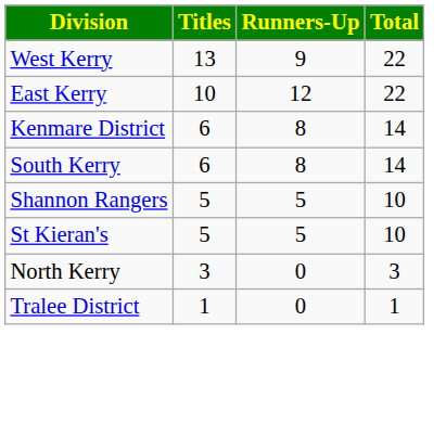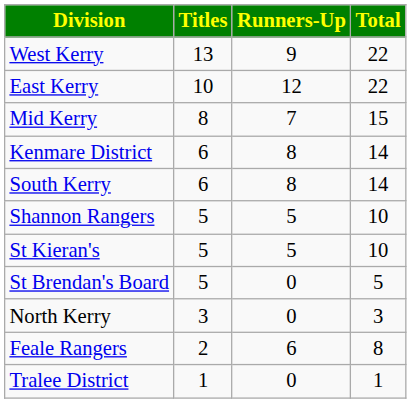 <table class="wikitable sortable" style="text-align:center;">
 <tr>
 <th style="background:green;color:yellow">Division</th>
 <th style="background:green;color:yellow">Titles</th>
 <th style="background:green;color:yellow">Runners-Up</th>
 <th style="background:green;color:yellow">Total</th>
 </tr>
 <tr>
 <td style="text-align:left;"> <a href='#'>West Kerry</a></td>
 <td>13</td>
 <td>9</td>
 <td>22</td>
 </tr>
 <tr>
 <td style="text-align:left;"> <a href='#'>East Kerry</a></td>
 <td>10</td>
 <td>12</td>
 <td>22</td>
+</tr>
+<tr>
+<td style="text-align:left;"> <a href='#'>Mid Kerry</a></td>
+<td>8</td>
+<td>7</td>
+<td>15</td>
 </tr>
 <tr>
 <td style="text-align:left;"> <a href='#'>Kenmare District</a></td>
 <td>6</td>
 <td>8</td>
 <td>14</td>
 </tr>
 <tr>
 <td style="text-align:left;"> <a href='#'>South Kerry</a></td>
 <td>6</td>
 <td>8</td>
 <td>14</td>
 </tr>
 <tr>
 <td style="text-align:left;"> <a href='#'>Shannon Rangers</a></td>
 <td>5</td>
 <td>5</td>
 <td>10</td>
 </tr>
 <tr>
 <td style="text-align:left;"> <a href='#'>St Kieran's</a></td>
 <td>5</td>
 <td>5</td>
 <td>10</td>
 </tr>
 <tr>
+<td style="text-align:left;"> <a href='#'>St Brendan's Board</a></td>
+<td>5</td>
+<td>0</td>
+<td>5</td>
+</tr>
+<tr>
 <td style="text-align:left;"> North Kerry</td>
 <td>3</td>
 <td>0</td>
 <td>3</td>
+</tr>
+<tr>
+<td style="text-align:left;"> <a href='#'>Feale Rangers</a></td>
+<td>2</td>
+<td>6</td>
+<td>8</td>
 </tr>
 <tr>
 <td style="text-align:left;"> <a href='#'>Tralee District</a></td>
 <td>1</td>
 <td>0</td>
 <td>1</td>
 </tr>
 </table>
